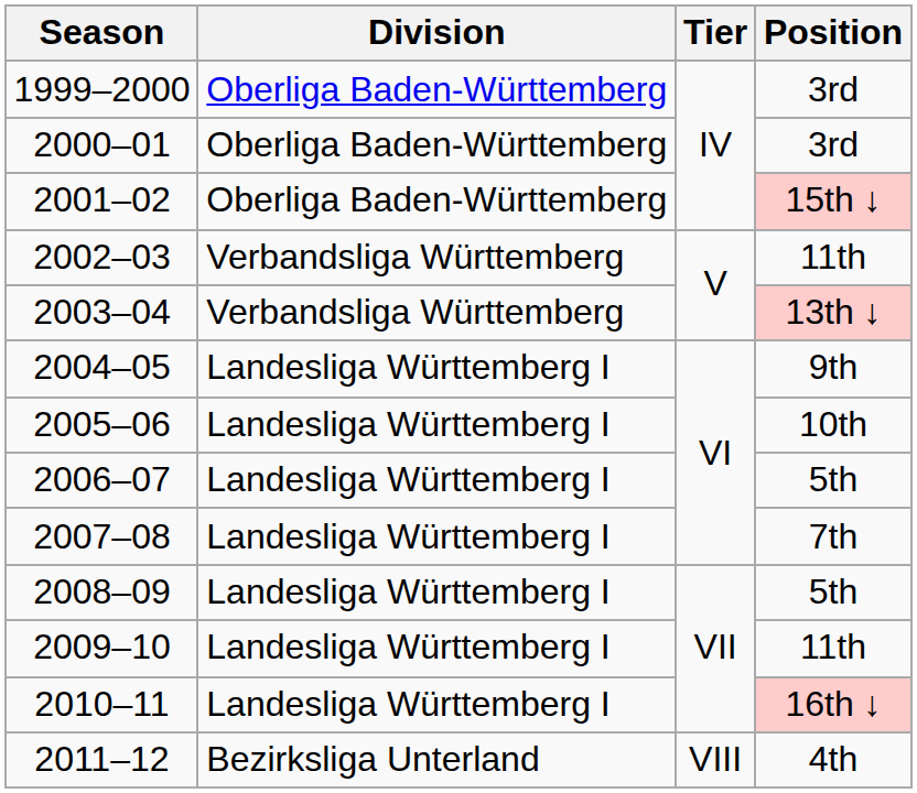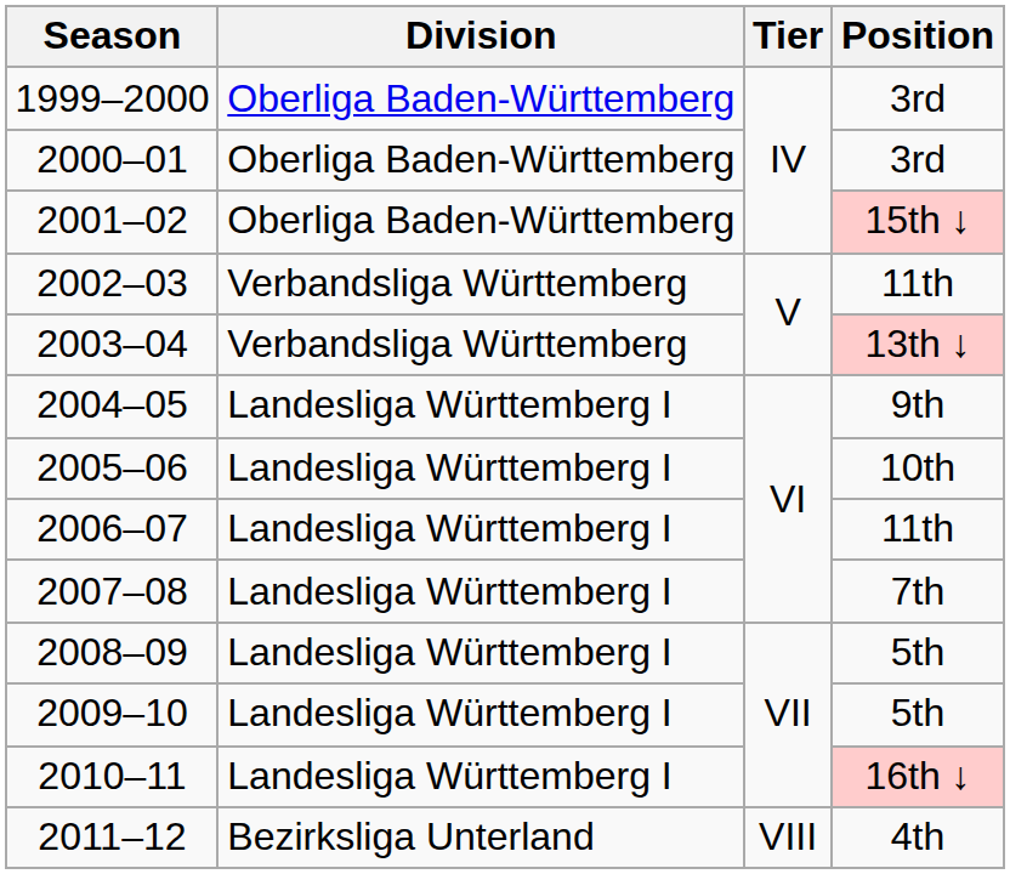 <table class="wikitable">
 <tr>
 <th>Season</th>
 <th>Division</th>
 <th>Tier</th>
 <th>Position</th>
 </tr>
 <tr align="center">
 <td>1999–2000</td>
 <td align="left"><a href='#'>Oberliga Baden-Württemberg</a></td>
 <td rowspan=3>IV</td>
 <td>3rd</td>
 </tr>
 <tr align="center">
 <td>2000–01</td>
 <td align="left">Oberliga Baden-Württemberg</td>
 <td>3rd</td>
 </tr>
 <tr align="center">
 <td>2001–02</td>
 <td align="left">Oberliga Baden-Württemberg</td>
 <td style="background:#ffcccc">15th ↓</td>
 </tr>
 <tr align="center">
 <td>2002–03</td>
 <td align="left">Verbandsliga Württemberg</td>
 <td rowspan=2>V</td>
 <td>11th</td>
 </tr>
 <tr align="center">
 <td>2003–04</td>
 <td align="left">Verbandsliga Württemberg</td>
 <td style="background:#ffcccc">13th ↓</td>
 </tr>
 <tr align="center">
 <td>2004–05</td>
 <td align="left">Landesliga Württemberg I</td>
 <td rowspan=4>VI</td>
 <td>9th</td>
 </tr>
 <tr align="center">
 <td>2005–06</td>
 <td align="left">Landesliga Württemberg I</td>
 <td>10th</td>
 </tr>
 <tr align="center">
 <td>2006–07</td>
 <td align="left">Landesliga Württemberg I</td>
-<td>5th</td>
+<td>11th</td>
 </tr>
 <tr align="center">
 <td>2007–08</td>
 <td align="left">Landesliga Württemberg I</td>
 <td>7th</td>
 </tr>
 <tr align="center">
 <td>2008–09</td>
 <td align="left">Landesliga Württemberg I</td>
 <td rowspan=3>VII</td>
 <td>5th</td>
 </tr>
 <tr align="center">
 <td>2009–10</td>
 <td align="left">Landesliga Württemberg I</td>
-<td>11th</td>
+<td>5th</td>
 </tr>
 <tr align="center">
 <td>2010–11</td>
 <td align="left">Landesliga Württemberg I</td>
 <td style="background:#ffcccc">16th ↓</td>
 </tr>
 <tr align="center">
 <td>2011–12</td>
 <td align="left">Bezirksliga Unterland</td>
 <td>VIII</td>
 <td>4th</td>
 </tr>
 </table>
